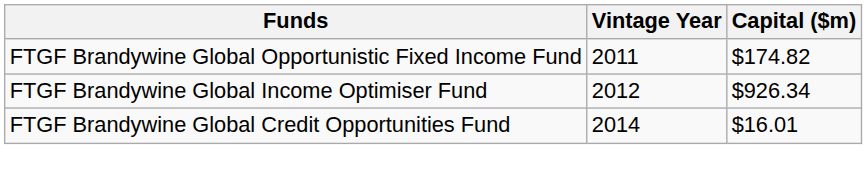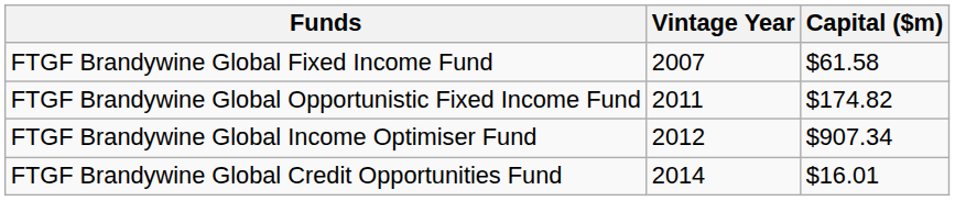 <table class="wikitable">
 <tr>
 <th>Funds</th>
 <th>Vintage Year</th>
 <th>Capital ($m)</th>
+</tr>
+<tr>
+<td>FTGF Brandywine Global Fixed Income Fund</td>
+<td>2007</td>
+<td>$61.58</td>
 </tr>
 <tr>
 <td>FTGF Brandywine Global Opportunistic Fixed Income Fund</td>
 <td>2011</td>
 <td>$174.82</td>
 </tr>
 <tr>
 <td>FTGF Brandywine Global Income Optimiser Fund</td>
 <td>2012</td>
-<td>$926.34</td>
+<td>$907.34</td>
 </tr>
 <tr>
 <td>FTGF Brandywine Global Credit Opportunities Fund</td>
 <td>2014</td>
 <td>$16.01</td>
 </tr>
 </table>
